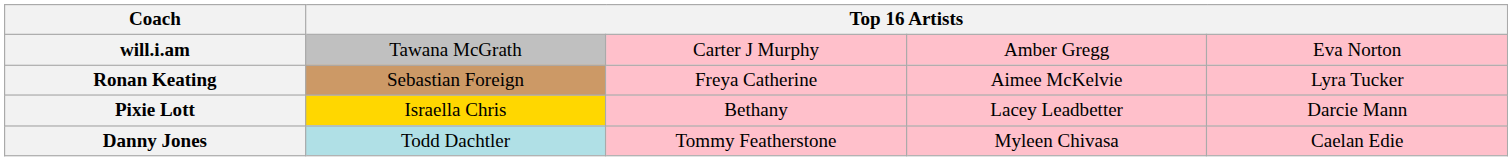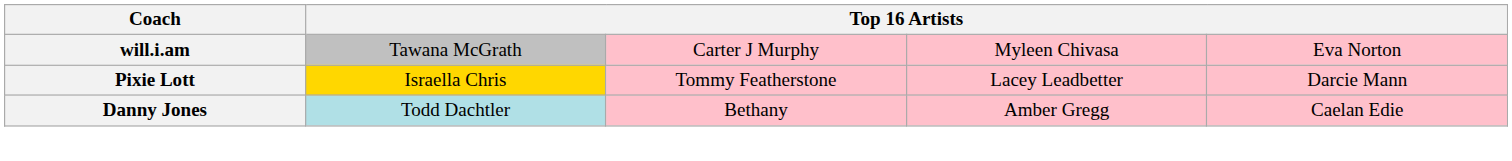 <table class="wikitable" style="text-align:center; width:100%">
 <tr>
 <th scope="col" style="width:20%">Coach</th>
 <th style="width:80%" colspan="4">Top 16 Artists</th>
 </tr>
 <tr>
 <th scope="row">will.i.am</th>
 <td style="width:20%; background:#C0C0C0">Tawana McGrath</td>
 <td style="width:20%; background: pink">Carter J Murphy</td>
-<td style="width:20%; background: pink">Amber Gregg</td>
+<td style="background: pink">Myleen Chivasa</td>
 <td style="background: pink">Eva Norton</td>
-</tr>
-<tr>
-<th scope="row">Ronan Keating</th>
-<td style="background:#c96">Sebastian Foreign</td>
-<td style="background: pink">Freya Catherine</td>
-<td style="background: pink">Aimee McKelvie</td>
-<td style="background: pink">Lyra Tucker</td>
 </tr>
 <tr>
 <th scope="row">Pixie Lott</th>
 <td style="background:#FFD700">Israella Chris</td>
-<td style="background: pink">Bethany</td>
+<td style="background: pink">Tommy Featherstone</td>
 <td style="background: pink">Lacey Leadbetter</td>
 <td style="width:20%; background: pink">Darcie Mann</td>
 </tr>
 <tr>
 <th scope="row">Danny Jones</th>
 <td style="background:#B0E0E6">Todd Dachtler</td>
-<td style="background: pink">Tommy Featherstone</td>
-<td style="background: pink">Myleen Chivasa</td>
+<td style="background: pink">Bethany</td>
+<td style="width:20%; background: pink">Amber Gregg</td>
 <td style="background: pink">Caelan Edie</td>
 </tr>
 </table>
